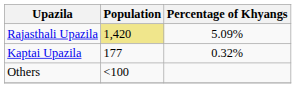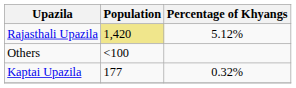 <table class="wikitable sortable">
 <tr>
 <th>Upazila</th>
 <th>Population</th>
 <th>Percentage of Khyangs</th>
 </tr>
 <tr>
 <td><a href='#'>Rajasthali Upazila</a></td>
 <td style="background: khaki;">1,420</td>
-<td align=center>5.09%</td>
+<td align=center>5.12%</td>
+</tr>
+<tr>
+<td>Others</td>
+<td><100</td>
+<td></td>
 </tr>
 <tr>
 <td><a href='#'>Kaptai Upazila</a></td>
 <td>177</td>
 <td align=center>0.32%</td>
 </tr>
 <tr>
-<td>Others</td>
-<td><100</td>
-<td></td>
-</tr>
-<tr>
 </tr>
 </table>
